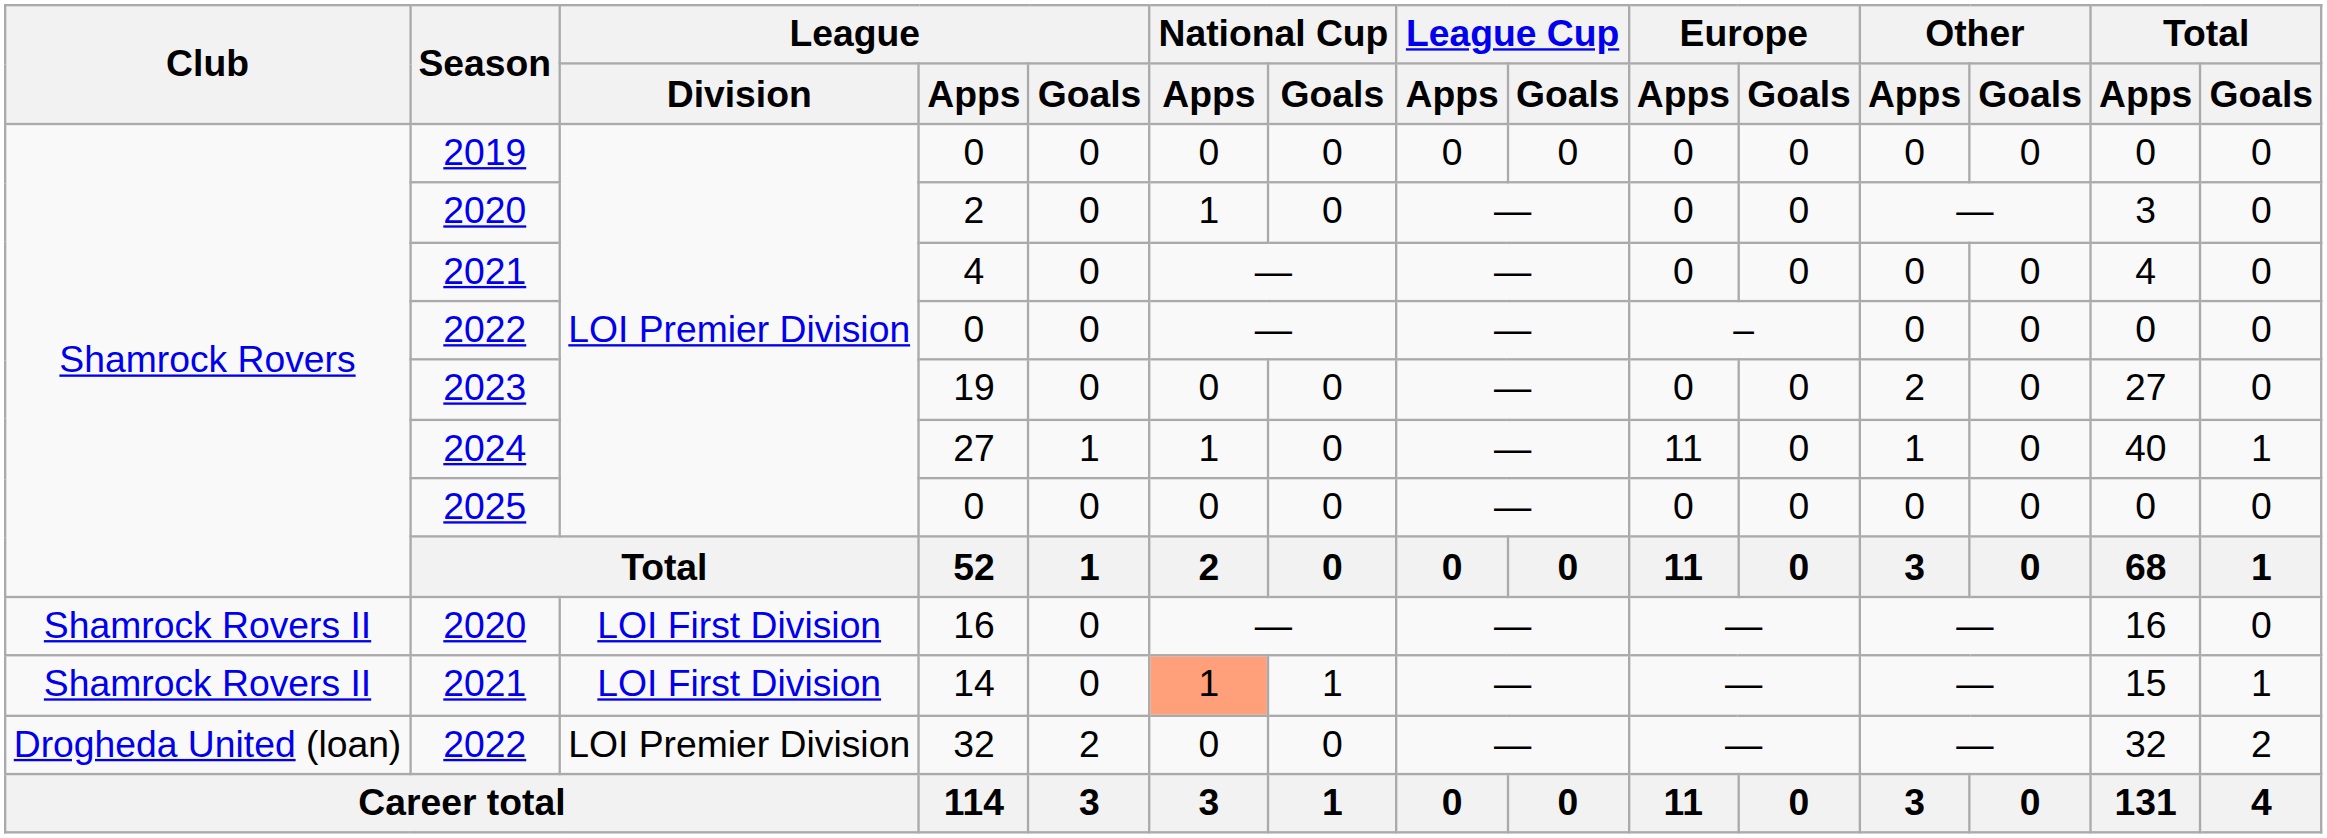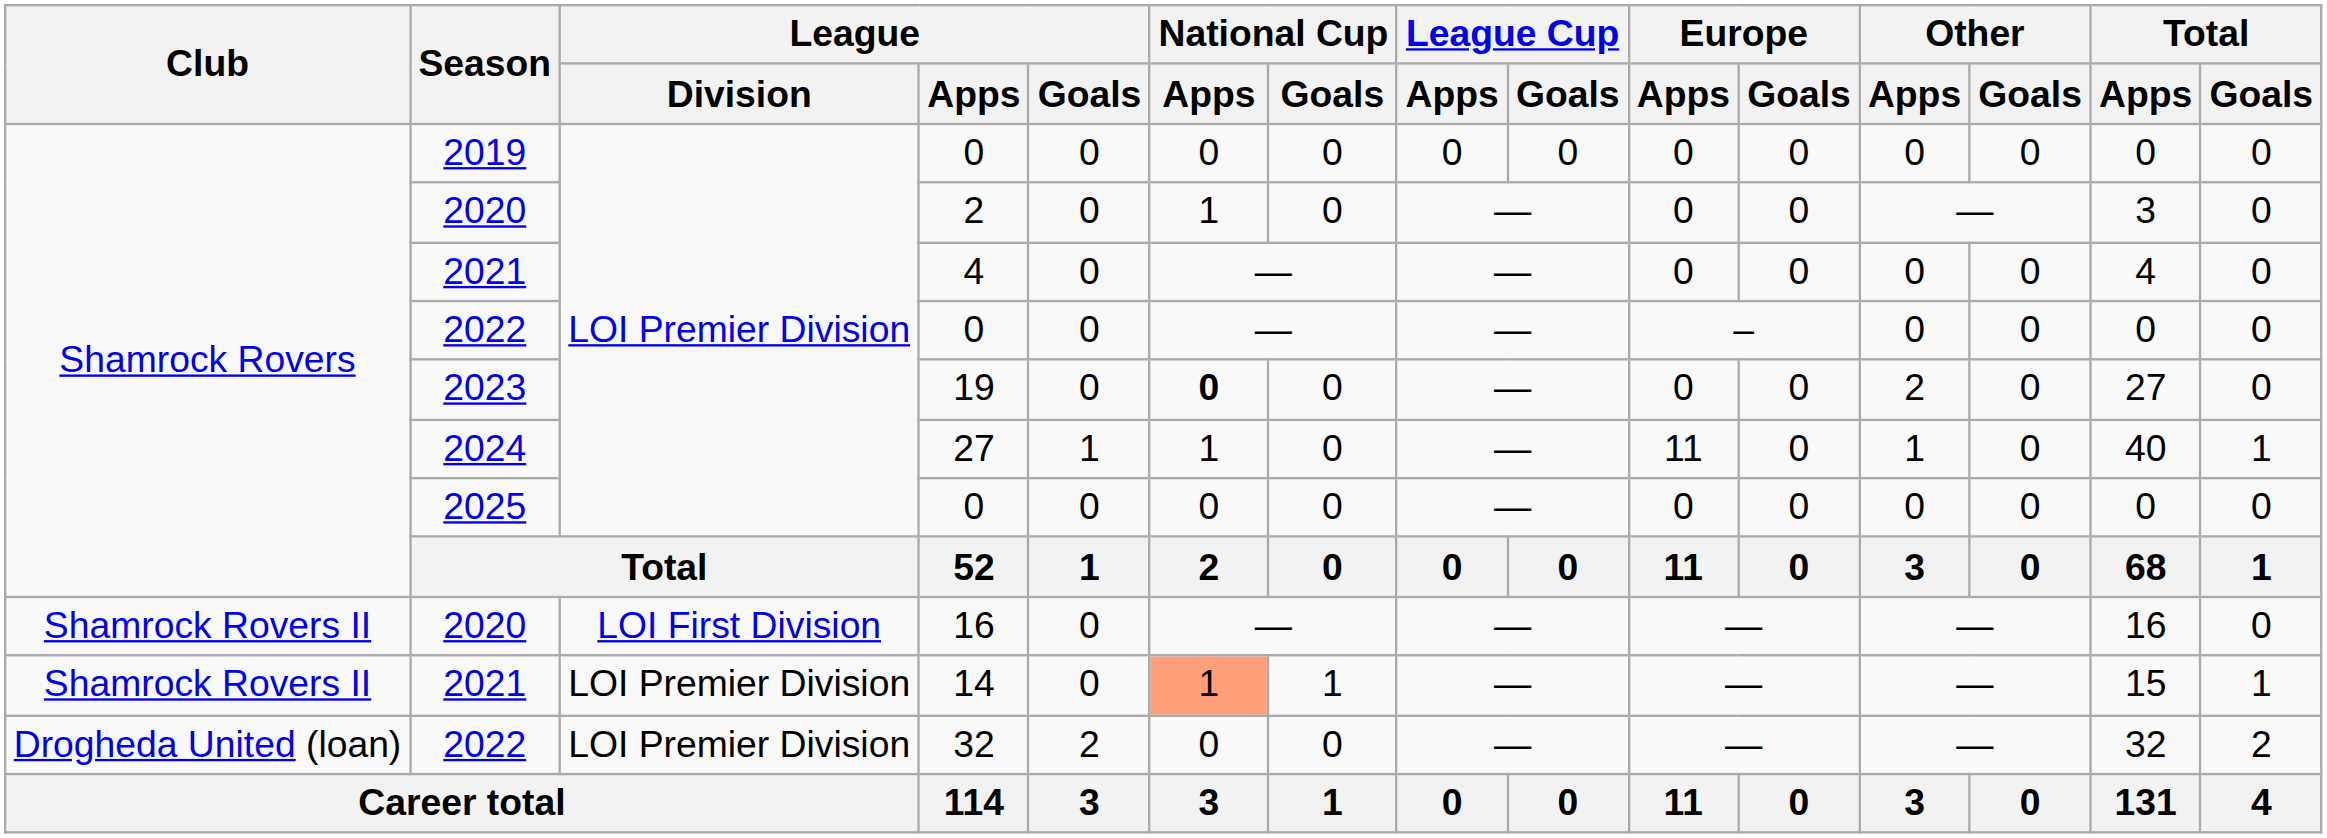 <table class="wikitable" Style="text-align: center">
 <tr>
 <th rowspan="2">Club</th>
 <th rowspan="2">Season</th>
 <th colspan="3">League</th>
 <th colspan="2">National Cup</th>
 <th colspan="2"><a href='#'>League Cup</a></th>
 <th colspan="2">Europe</th>
 <th colspan="2">Other</th>
 <th colspan="2">Total</th>
 </tr>
 <tr>
 <th>Division</th>
 <th>Apps</th>
 <th>Goals</th>
 <th>Apps</th>
 <th>Goals</th>
 <th>Apps</th>
 <th>Goals</th>
 <th>Apps</th>
 <th>Goals</th>
 <th>Apps</th>
 <th>Goals</th>
 <th>Apps</th>
 <th>Goals</th>
 </tr>
 <tr>
 <td rowspan="8"><a href='#'>Shamrock Rovers</a></td>
 <td><a href='#'>2019</a></td>
 <td rowspan="7"><a href='#'>LOI Premier Division</a></td>
 <td>0</td>
 <td>0</td>
 <td>0</td>
 <td>0</td>
 <td>0</td>
 <td>0</td>
 <td>0</td>
 <td>0</td>
 <td>0</td>
 <td>0</td>
 <td>0</td>
 <td>0</td>
 </tr>
 <tr>
 <td><a href='#'>2020</a></td>
 <td>2</td>
 <td>0</td>
 <td>1</td>
 <td>0</td>
 <td colspan="2">—</td>
 <td>0</td>
 <td>0</td>
 <td colspan="2">—</td>
 <td>3</td>
 <td>0</td>
 </tr>
 <tr>
 <td><a href='#'>2021</a></td>
 <td>4</td>
 <td>0</td>
 <td colspan="2">—</td>
 <td colspan="2">—</td>
 <td>0</td>
 <td>0</td>
 <td>0</td>
 <td>0</td>
 <td>4</td>
 <td>0</td>
 </tr>
 <tr>
 <td><a href='#'>2022</a></td>
 <td>0</td>
 <td>0</td>
 <td colspan="2">—</td>
 <td colspan="2">—</td>
 <td colspan="2">–</td>
 <td>0</td>
 <td>0</td>
 <td>0</td>
 <td>0</td>
 </tr>
 <tr>
 <td><a href='#'>2023</a></td>
 <td>19</td>
 <td>0</td>
-<td>0</td>
+<td><strong>0</strong></td>
 <td>0</td>
 <td colspan="2">—</td>
 <td>0</td>
 <td>0</td>
 <td>2</td>
 <td>0</td>
 <td>27</td>
 <td>0</td>
 </tr>
 <tr>
 <td><a href='#'>2024</a></td>
 <td>27</td>
 <td>1</td>
 <td>1</td>
 <td>0</td>
 <td colspan="2">—</td>
 <td>11</td>
 <td>0</td>
 <td>1</td>
 <td>0</td>
 <td>40</td>
 <td>1</td>
 </tr>
 <tr>
 <td><a href='#'>2025</a></td>
 <td>0</td>
 <td>0</td>
 <td>0</td>
 <td>0</td>
 <td colspan="2">—</td>
 <td>0</td>
 <td>0</td>
 <td>0</td>
 <td>0</td>
 <td>0</td>
 <td>0</td>
 </tr>
 <tr>
 <th colspan="2">Total</th>
 <th>52</th>
 <th>1</th>
 <th>2</th>
 <th>0</th>
 <th>0</th>
 <th>0</th>
 <th>11</th>
 <th>0</th>
 <th>3</th>
 <th>0</th>
 <th>68</th>
 <th>1</th>
 </tr>
 <tr>
 <td><a href='#'>Shamrock Rovers II</a></td>
 <td><a href='#'>2020</a></td>
 <td><a href='#'>LOI First Division</a></td>
 <td>16</td>
 <td>0</td>
 <td colspan="2">—</td>
 <td colspan="2">—</td>
 <td colspan="2">—</td>
 <td colspan="2">—</td>
 <td>16</td>
 <td>0</td>
 </tr>
 <tr>
 <td><a href='#'>Shamrock Rovers II</a></td>
 <td><a href='#'>2021</a></td>
-<td><a href='#'>LOI First Division</a></td>
+<td>LOI Premier Division</td>
 <td>14</td>
 <td>0</td>
 <td style="background: lightsalmon;">1</td>
 <td>1</td>
 <td colspan="2">—</td>
 <td colspan="2">—</td>
 <td colspan="2">—</td>
 <td>15</td>
 <td>1</td>
 </tr>
 <tr>
 <td><a href='#'>Drogheda United</a> (loan)</td>
 <td><a href='#'>2022</a></td>
 <td>LOI Premier Division</td>
 <td>32</td>
 <td>2</td>
 <td>0</td>
 <td>0</td>
 <td colspan="2">—</td>
 <td colspan="2">—</td>
 <td colspan="2">—</td>
 <td>32</td>
 <td>2</td>
 </tr>
 <tr>
 <th colspan="3">Career total</th>
 <th>114</th>
 <th>3</th>
 <th>3</th>
 <th>1</th>
 <th>0</th>
 <th>0</th>
 <th>11</th>
 <th>0</th>
 <th>3</th>
 <th>0</th>
 <th>131</th>
 <th>4</th>
 </tr>
 </table>
